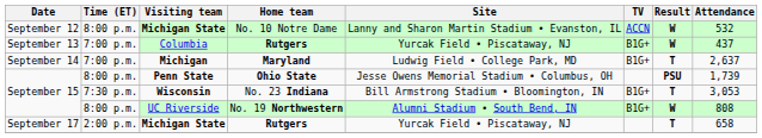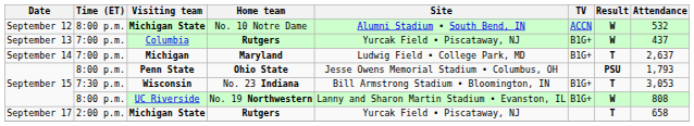 <table class="wikitable" style="font-size:95%; text-align: center;">
 <tr>
 <th>Date</th>
 <th>Time (ET)</th>
 <th>Visiting team</th>
 <th>Home team</th>
 <th>Site</th>
 <th>TV</th>
 <th>Result</th>
 <th>Attendance</th>
 </tr>
 <tr>
 <td>September 12</td>
 <td>8:00 p.m.</td>
 <td bgcolor="CCFFCC"><strong>Michigan State</strong></td>
 <td bgcolor="CCFFCC">No. 10 Notre Dame</td>
-<td bgcolor="CCFFCC">Lanny and Sharon Martin Stadium • Evanston, IL</td>
+<td bgcolor="CCFFCC"><a href='#'>Alumni Stadium</a> • <a href='#'>South Bend, IN</a></td>
 <td bgcolor="CCFFCC"><a href='#'>ACCN</a></td>
 <td bgcolor="CCFFCC"><strong>W</strong> </td>
 <td bgcolor="CCFFCC">532</td>
 </tr>
 <tr>
 <td>September 13</td>
 <td>7:00 p.m.</td>
 <td bgcolor="CCFFCC"><a href='#'>Columbia</a></td>
 <td bgcolor="CCFFCC"><strong>Rutgers</strong></td>
 <td bgcolor="CCFFCC">Yurcak Field • Piscataway, NJ</td>
 <td bgcolor="CCFFCC">B1G+</td>
 <td bgcolor="CCFFCC"><strong>W</strong> </td>
 <td bgcolor="CCFFCC">437</td>
 </tr>
 <tr>
 <td>September 14</td>
 <td>7:00 p.m.</td>
 <td><strong>Michigan</strong></td>
 <td><strong>Maryland</strong></td>
 <td>Ludwig Field • College Park, MD</td>
 <td>B1G+</td>
 <td><strong>T</strong> </td>
 <td>2,637</td>
 </tr>
 <tr>
 <td rowspan="3">September 15</td>
 <td>8:00 p.m.</td>
 <td><strong>Penn State</strong></td>
 <td><strong>Ohio State</strong></td>
 <td>Jesse Owens Memorial Stadium • Columbus, OH</td>
 <td></td>
 <td><strong>PSU</strong> </td>
-<td>1,739</td>
+<td>1,793</td>
 </tr>
 <tr>
 <td>7:30 p.m.</td>
 <td><strong>Wisconsin</strong></td>
 <td>No. 23 <strong>Indiana</strong></td>
 <td>Bill Armstrong Stadium • Bloomington, IN</td>
 <td>B1G+</td>
 <td><strong>T</strong> </td>
 <td>3,053</td>
 </tr>
 <tr>
 <td>8:00 p.m.</td>
 <td bgcolor="CCFFCC"><a href='#'>UC Riverside</a></td>
 <td bgcolor="CCFFCC">No. 19 <strong>Northwestern</strong></td>
-<td bgcolor="CCFFCC"><a href='#'>Alumni Stadium</a> • <a href='#'>South Bend, IN</a></td>
+<td bgcolor="CCFFCC">Lanny and Sharon Martin Stadium • Evanston, IL</td>
 <td bgcolor="CCFFCC">B1G+</td>
 <td bgcolor="CCFFCC"><strong>W</strong> </td>
 <td bgcolor="CCFFCC">808</td>
 </tr>
 <tr>
 <td>September 17</td>
 <td>2:00 p.m.</td>
 <td><strong>Michigan State</strong></td>
 <td><strong>Rutgers</strong></td>
 <td>Yurcak Field • Piscataway, NJ</td>
 <td></td>
 <td><strong>T</strong> </td>
 <td>658</td>
 </tr>
 <tr>
 </tr>
 </table>
